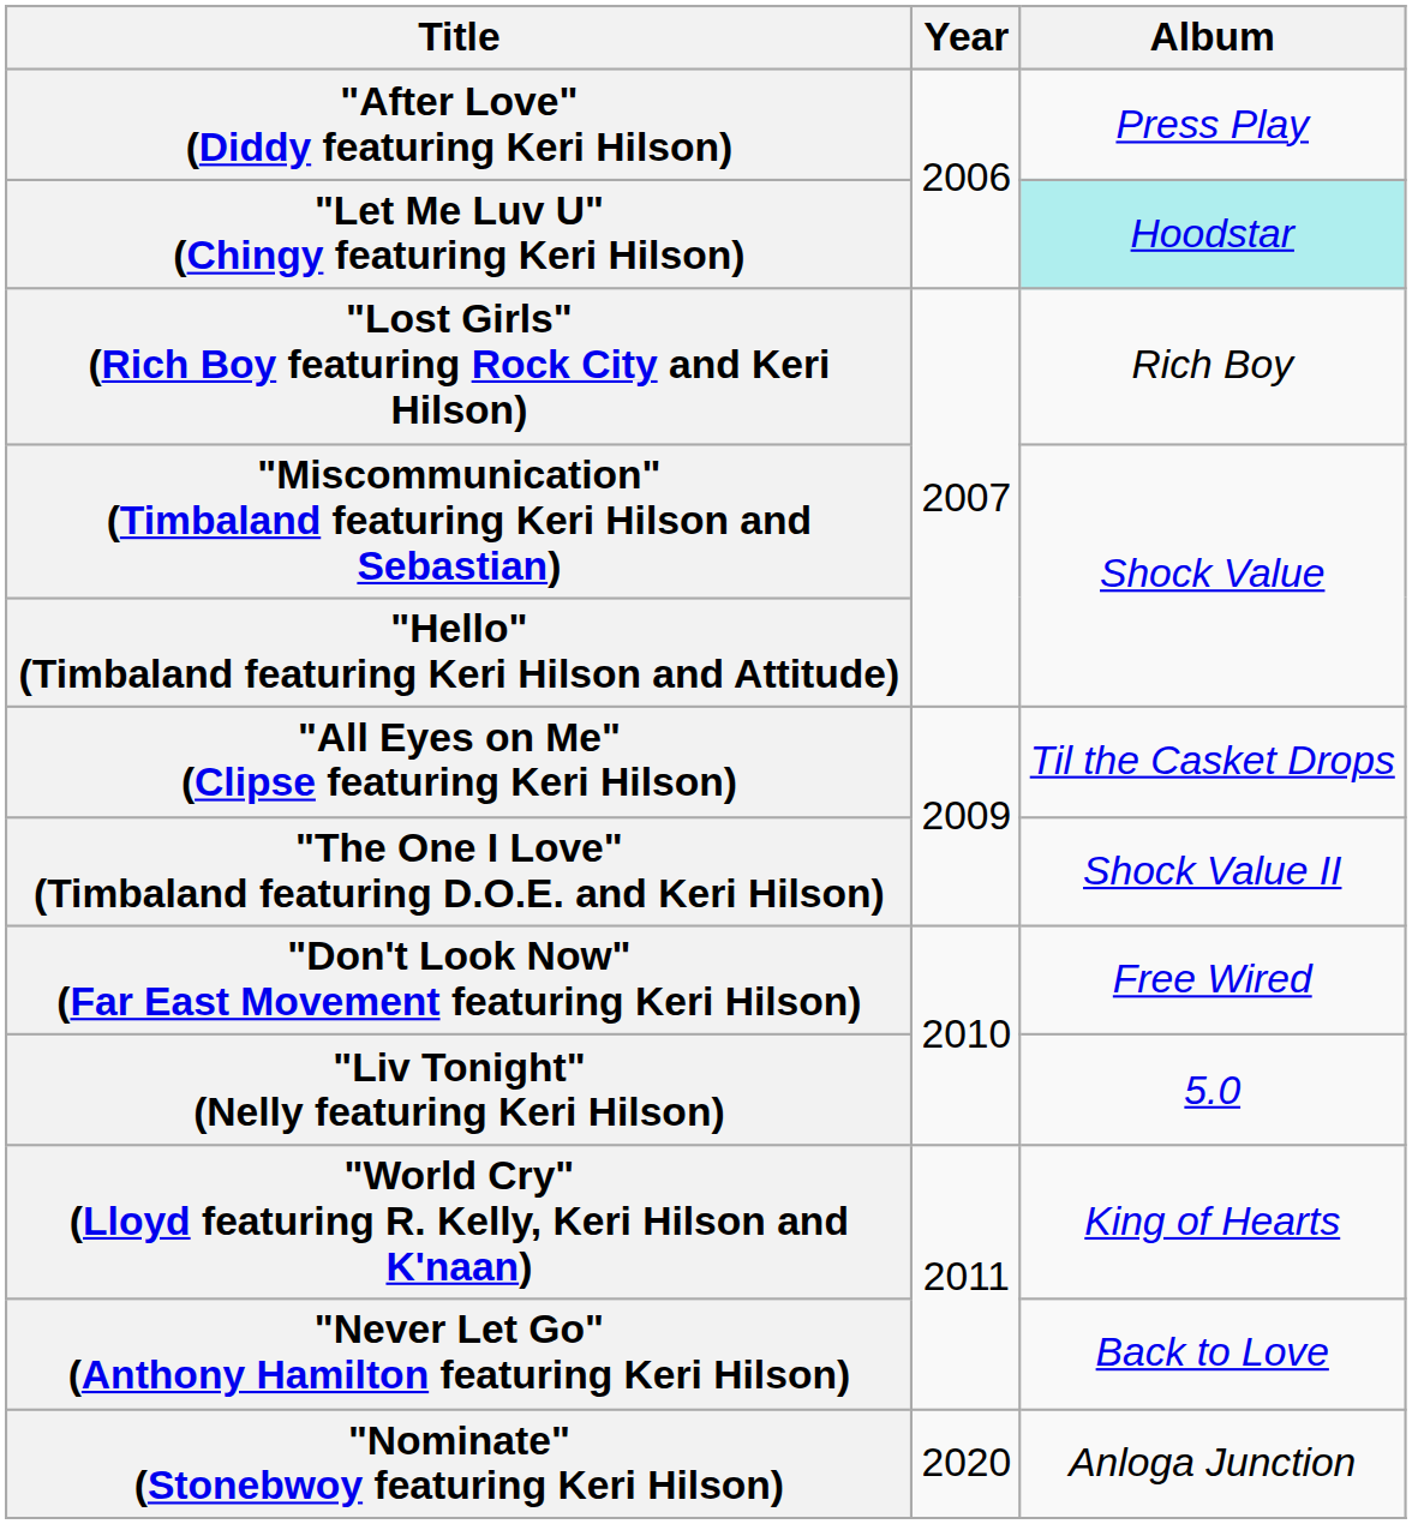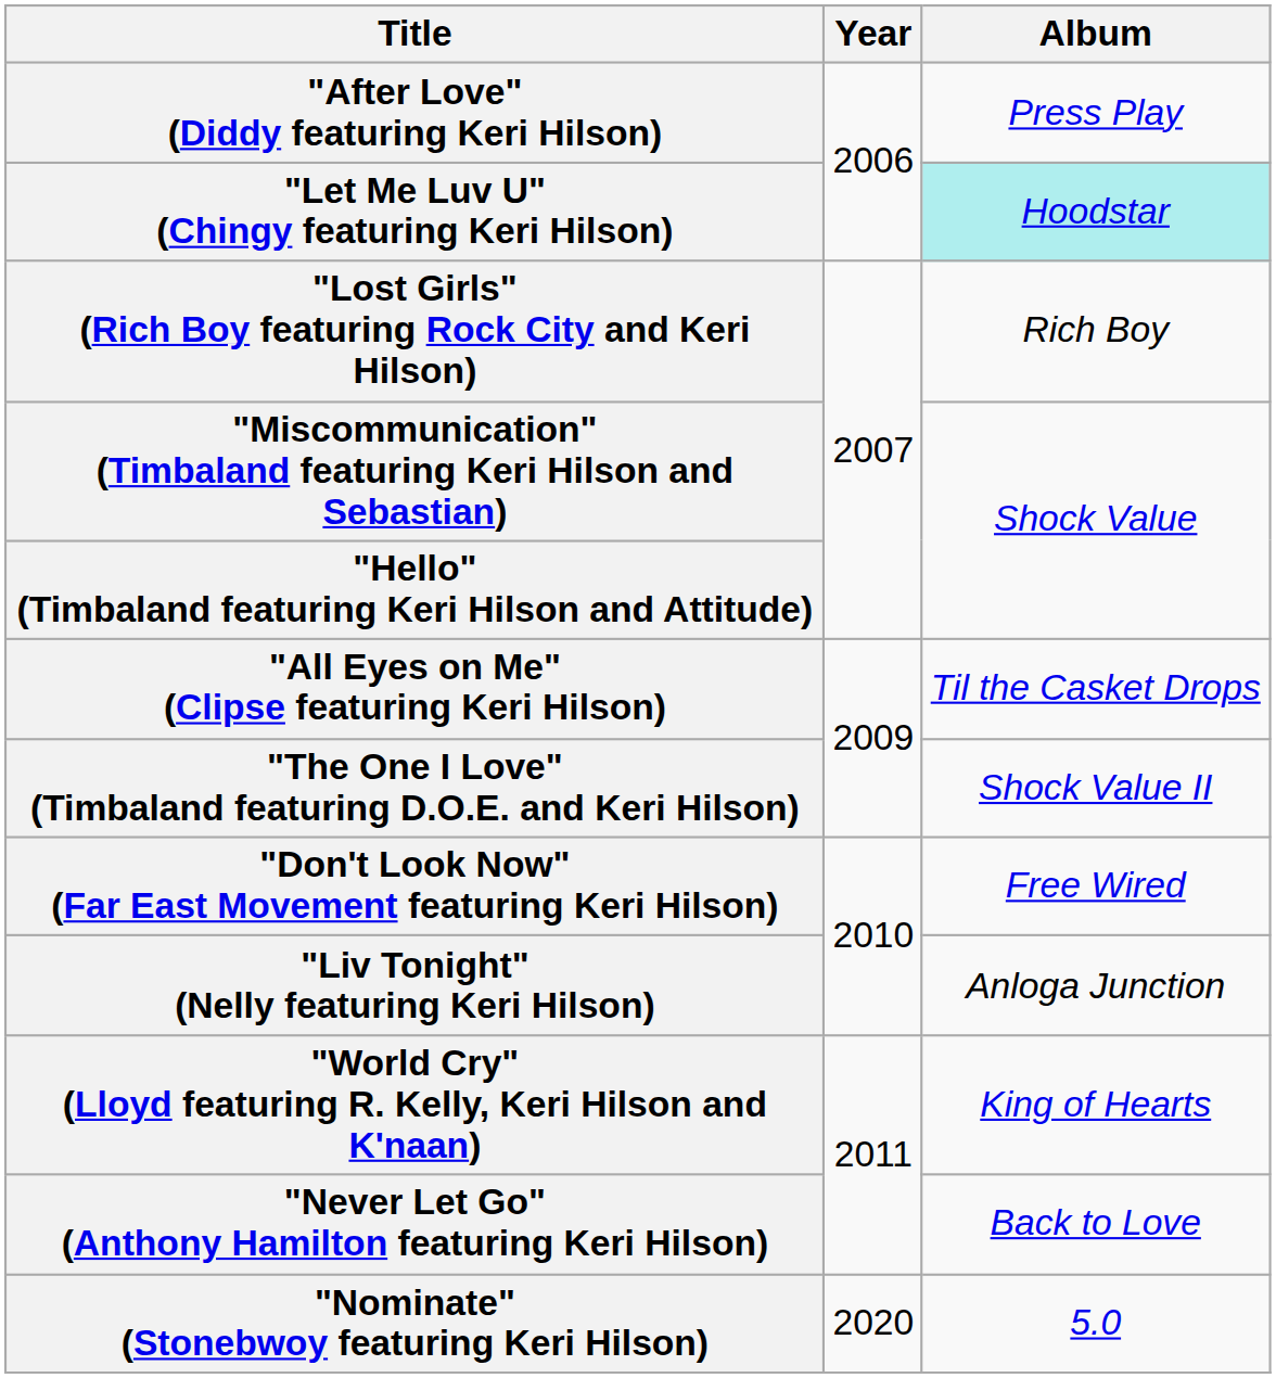 <table class="wikitable plainrowheaders" style="text-align:center;" border="1">
 <tr>
 <th scope="col" style="width:22em;">Title</th>
 <th scope="col">Year</th>
 <th scope="col">Album</th>
 </tr>
 <tr>
 <th scope="row">"After Love" <br><span>(<a href='#'>Diddy</a> featuring Keri Hilson)</span></th>
 <td rowspan="2">2006</td>
 <td><em><a href='#'>Press Play</a></em></td>
 </tr>
 <tr>
 <th scope="row">"Let Me Luv U"<br><span>(<a href='#'>Chingy</a> featuring Keri Hilson)</span></th>
 <td style="background: paleturquoise;"><em><a href='#'>Hoodstar</a></em></td>
 </tr>
 <tr>
 <th scope="row">"Lost Girls" <br><span>(<a href='#'>Rich Boy</a> featuring <a href='#'>Rock City</a> and Keri Hilson)</span></th>
 <td rowspan="3">2007</td>
 <td><em>Rich Boy</em></td>
 </tr>
 <tr>
 <th scope="row">"Miscommunication" <br><span>(<a href='#'>Timbaland</a> featuring Keri Hilson and <a href='#'>Sebastian</a>)</span></th>
 <td rowspan="2"><em><a href='#'>Shock Value</a></em></td>
 </tr>
 <tr>
 <th scope="row">"Hello" <br><span>(Timbaland featuring Keri Hilson and Attitude)</span></th>
 </tr>
 <tr>
 <th scope="row">"All Eyes on Me" <br><span>(<a href='#'>Clipse</a> featuring Keri Hilson)</span></th>
 <td rowspan="2">2009</td>
 <td><em><a href='#'>Til the Casket Drops</a></em></td>
 </tr>
 <tr>
 <th scope="row">"The One I Love" <br><span>(Timbaland featuring D.O.E. and Keri Hilson)</span></th>
 <td><em><a href='#'>Shock Value II</a></em></td>
 </tr>
 <tr>
 <th scope="row">"Don't Look Now" <br><span>(<a href='#'>Far East Movement</a> featuring Keri Hilson)</span></th>
 <td rowspan="2">2010</td>
 <td><em><a href='#'>Free Wired</a></em></td>
 </tr>
 <tr>
 <th scope="row">"Liv Tonight" <br><span>(Nelly featuring Keri Hilson)</span></th>
-<td><em><a href='#'>5.0</a></em></td>
+<td><em>Anloga Junction</em></td>
 </tr>
 <tr>
 <th scope="row">"World Cry" <br><span>(<a href='#'>Lloyd</a> featuring R. Kelly, Keri Hilson and <a href='#'>K'naan</a>)</span></th>
 <td rowspan="2">2011</td>
 <td><em><a href='#'>King of Hearts</a></em></td>
 </tr>
 <tr>
 <th scope="row">"Never Let Go" <br><span>(<a href='#'>Anthony Hamilton</a> featuring Keri Hilson)</span></th>
 <td><em><a href='#'>Back to Love</a></em></td>
 </tr>
 <tr>
 <th scope="row">"Nominate"<br><span>(<a href='#'>Stonebwoy</a> featuring Keri Hilson)</span></th>
 <td>2020</td>
-<td><em>Anloga Junction</em></td>
+<td><em><a href='#'>5.0</a></em></td>
 </tr>
 <tr>
 </tr>
 </table>
